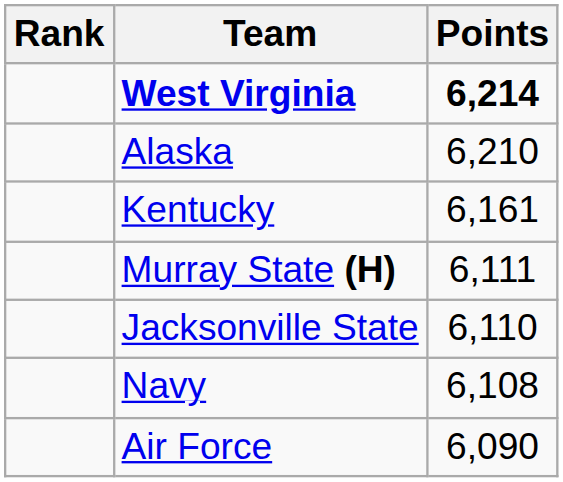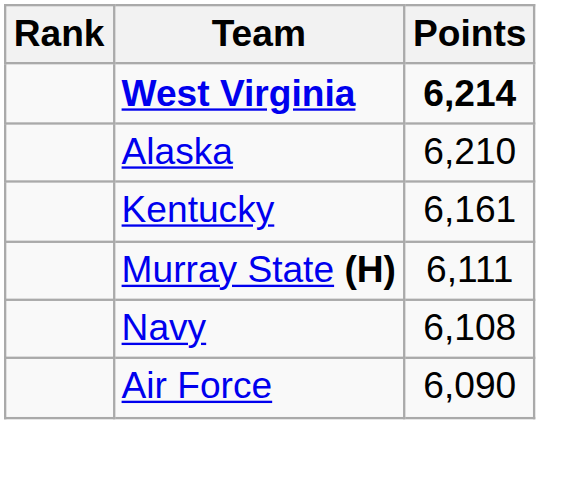 <table class="wikitable sortable" style="text-align:center">
 <tr>
 <th>Rank</th>
 <th>Team</th>
 <th>Points</th>
 </tr>
 <tr>
 <td></td>
 <td align=left><strong><a href='#'>West Virginia</a></strong></td>
 <td><strong>6,214</strong></td>
 </tr>
 <tr>
 <td></td>
 <td align=left><a href='#'>Alaska</a></td>
 <td>6,210</td>
 </tr>
 <tr>
 <td></td>
 <td align=left><a href='#'>Kentucky</a></td>
 <td>6,161</td>
 </tr>
 <tr>
 <td></td>
 <td align=left><a href='#'>Murray State</a> <strong>(H)</strong></td>
 <td>6,111</td>
 </tr>
 <tr>
 <td></td>
-<td align=left><a href='#'>Jacksonville State</a></td>
-<td>6,110</td>
-</tr>
-<tr>
-<td></td>
 <td align=left><a href='#'>Navy</a></td>
 <td>6,108</td>
 </tr>
 <tr>
 <td></td>
 <td align=left><a href='#'>Air Force</a></td>
 <td>6,090</td>
 </tr>
 </table>
